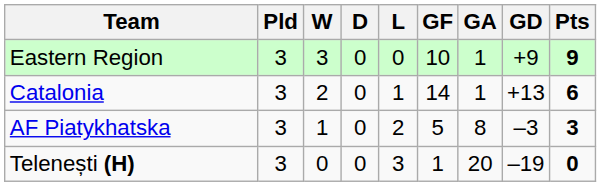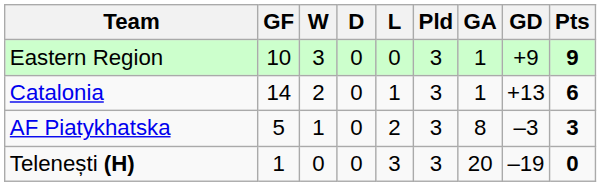 <table class="wikitable" style="text-align:center;">
 <tr>
 <th width=175>Team</th>
-<th width=20 abbr="Played">Pld</th>
+<th width=20 abbr="Goals for">GF</th>
 <th width=20 abbr="Won">W</th>
 <th width=20 abbr="Drawn">D</th>
 <th width=20 abbr="Lost">L</th>
-<th width=20 abbr="Goals for">GF</th>
+<th width=20 abbr="Played">Pld</th>
 <th width=20 abbr="Goals against">GA</th>
 <th width=20 abbr="Goal difference">GD</th>
 <th width=20 abbr="Points">Pts</th>
 </tr>
 <tr bgcolor='#ccffcc'>
 <td align=left> Eastern Region</td>
-<td>3</td>
+<td>10</td>
 <td>3</td>
 <td>0</td>
 <td>0</td>
-<td>10</td>
+<td>3</td>
 <td>1</td>
 <td>+9</td>
 <td><strong>9</strong></td>
 </tr>
 <tr>
 <td align=left> <a href='#'>Catalonia</a></td>
-<td>3</td>
+<td>14</td>
 <td>2</td>
 <td>0</td>
 <td>1</td>
-<td>14</td>
+<td>3</td>
 <td>1</td>
 <td>+13</td>
 <td><strong>6</strong></td>
 </tr>
 <tr>
 <td align=left> <a href='#'>AF Piatykhatska</a></td>
-<td>3</td>
+<td>5</td>
 <td>1</td>
 <td>0</td>
 <td>2</td>
-<td>5</td>
+<td>3</td>
 <td>8</td>
 <td>–3</td>
 <td><strong>3</strong></td>
 </tr>
 <tr>
 <td align=left> Telenești <strong>(H)</strong></td>
-<td>3</td>
+<td>1</td>
 <td>0</td>
 <td>0</td>
 <td>3</td>
-<td>1</td>
+<td>3</td>
 <td>20</td>
 <td>–19</td>
 <td><strong>0</strong></td>
 </tr>
 </table>
